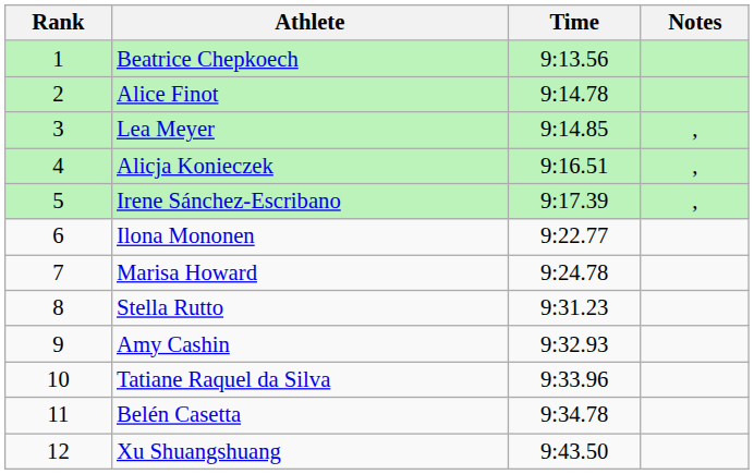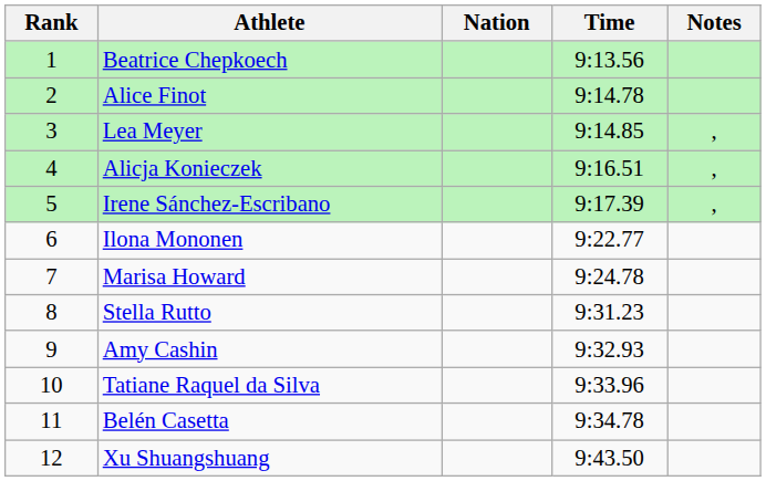 <table class="wikitable sortable" style="text-align:center;width: 60%;">
 <tr>
 <th>Rank</th>
 <th>Athlete</th>
+<th>Nation</th>
 <th>Time</th>
 <th>Notes</th>
 </tr>
 <tr bgcolor=bbf3bb>
 <td>1</td>
 <td align=left><a href='#'>Beatrice Chepkoech</a></td>
+<td align=left></td>
 <td>9:13.56</td>
 <td></td>
 </tr>
 <tr bgcolor=bbf3bb>
 <td>2</td>
 <td align=left><a href='#'>Alice Finot</a></td>
+<td align=left></td>
 <td>9:14.78</td>
 <td></td>
 </tr>
 <tr bgcolor=bbf3bb>
 <td>3</td>
 <td align=left><a href='#'>Lea Meyer</a></td>
+<td align=left></td>
 <td>9:14.85</td>
 <td>, </td>
 </tr>
 <tr bgcolor=bbf3bb>
 <td>4</td>
 <td align=left><a href='#'>Alicja Konieczek</a></td>
+<td align=left></td>
 <td>9:16.51</td>
 <td>, </td>
 </tr>
 <tr bgcolor=bbf3bb>
 <td>5</td>
 <td align=left><a href='#'>Irene Sánchez-Escribano</a></td>
+<td align=left></td>
 <td>9:17.39</td>
 <td>, </td>
 </tr>
 <tr>
 <td>6</td>
 <td align=left><a href='#'>Ilona Mononen</a></td>
+<td align=left></td>
 <td>9:22.77</td>
 <td></td>
 </tr>
 <tr>
 <td>7</td>
 <td align=left><a href='#'>Marisa Howard</a></td>
+<td align=left></td>
 <td>9:24.78</td>
 <td></td>
 </tr>
 <tr>
 <td>8</td>
 <td align=left><a href='#'>Stella Rutto</a></td>
+<td align=left></td>
 <td>9:31.23</td>
 <td></td>
 </tr>
 <tr>
 <td>9</td>
 <td align=left><a href='#'>Amy Cashin</a></td>
+<td align=left></td>
 <td>9:32.93</td>
 <td></td>
 </tr>
 <tr>
 <td>10</td>
 <td align=left><a href='#'>Tatiane Raquel da Silva</a></td>
+<td align=left></td>
 <td>9:33.96</td>
 <td></td>
 </tr>
 <tr>
 <td>11</td>
 <td align=left><a href='#'>Belén Casetta</a></td>
+<td align=left></td>
 <td>9:34.78</td>
 <td></td>
 </tr>
 <tr>
 <td>12</td>
 <td align=left><a href='#'>Xu Shuangshuang</a></td>
+<td align=left></td>
 <td>9:43.50</td>
 <td></td>
 </tr>
 </table>
